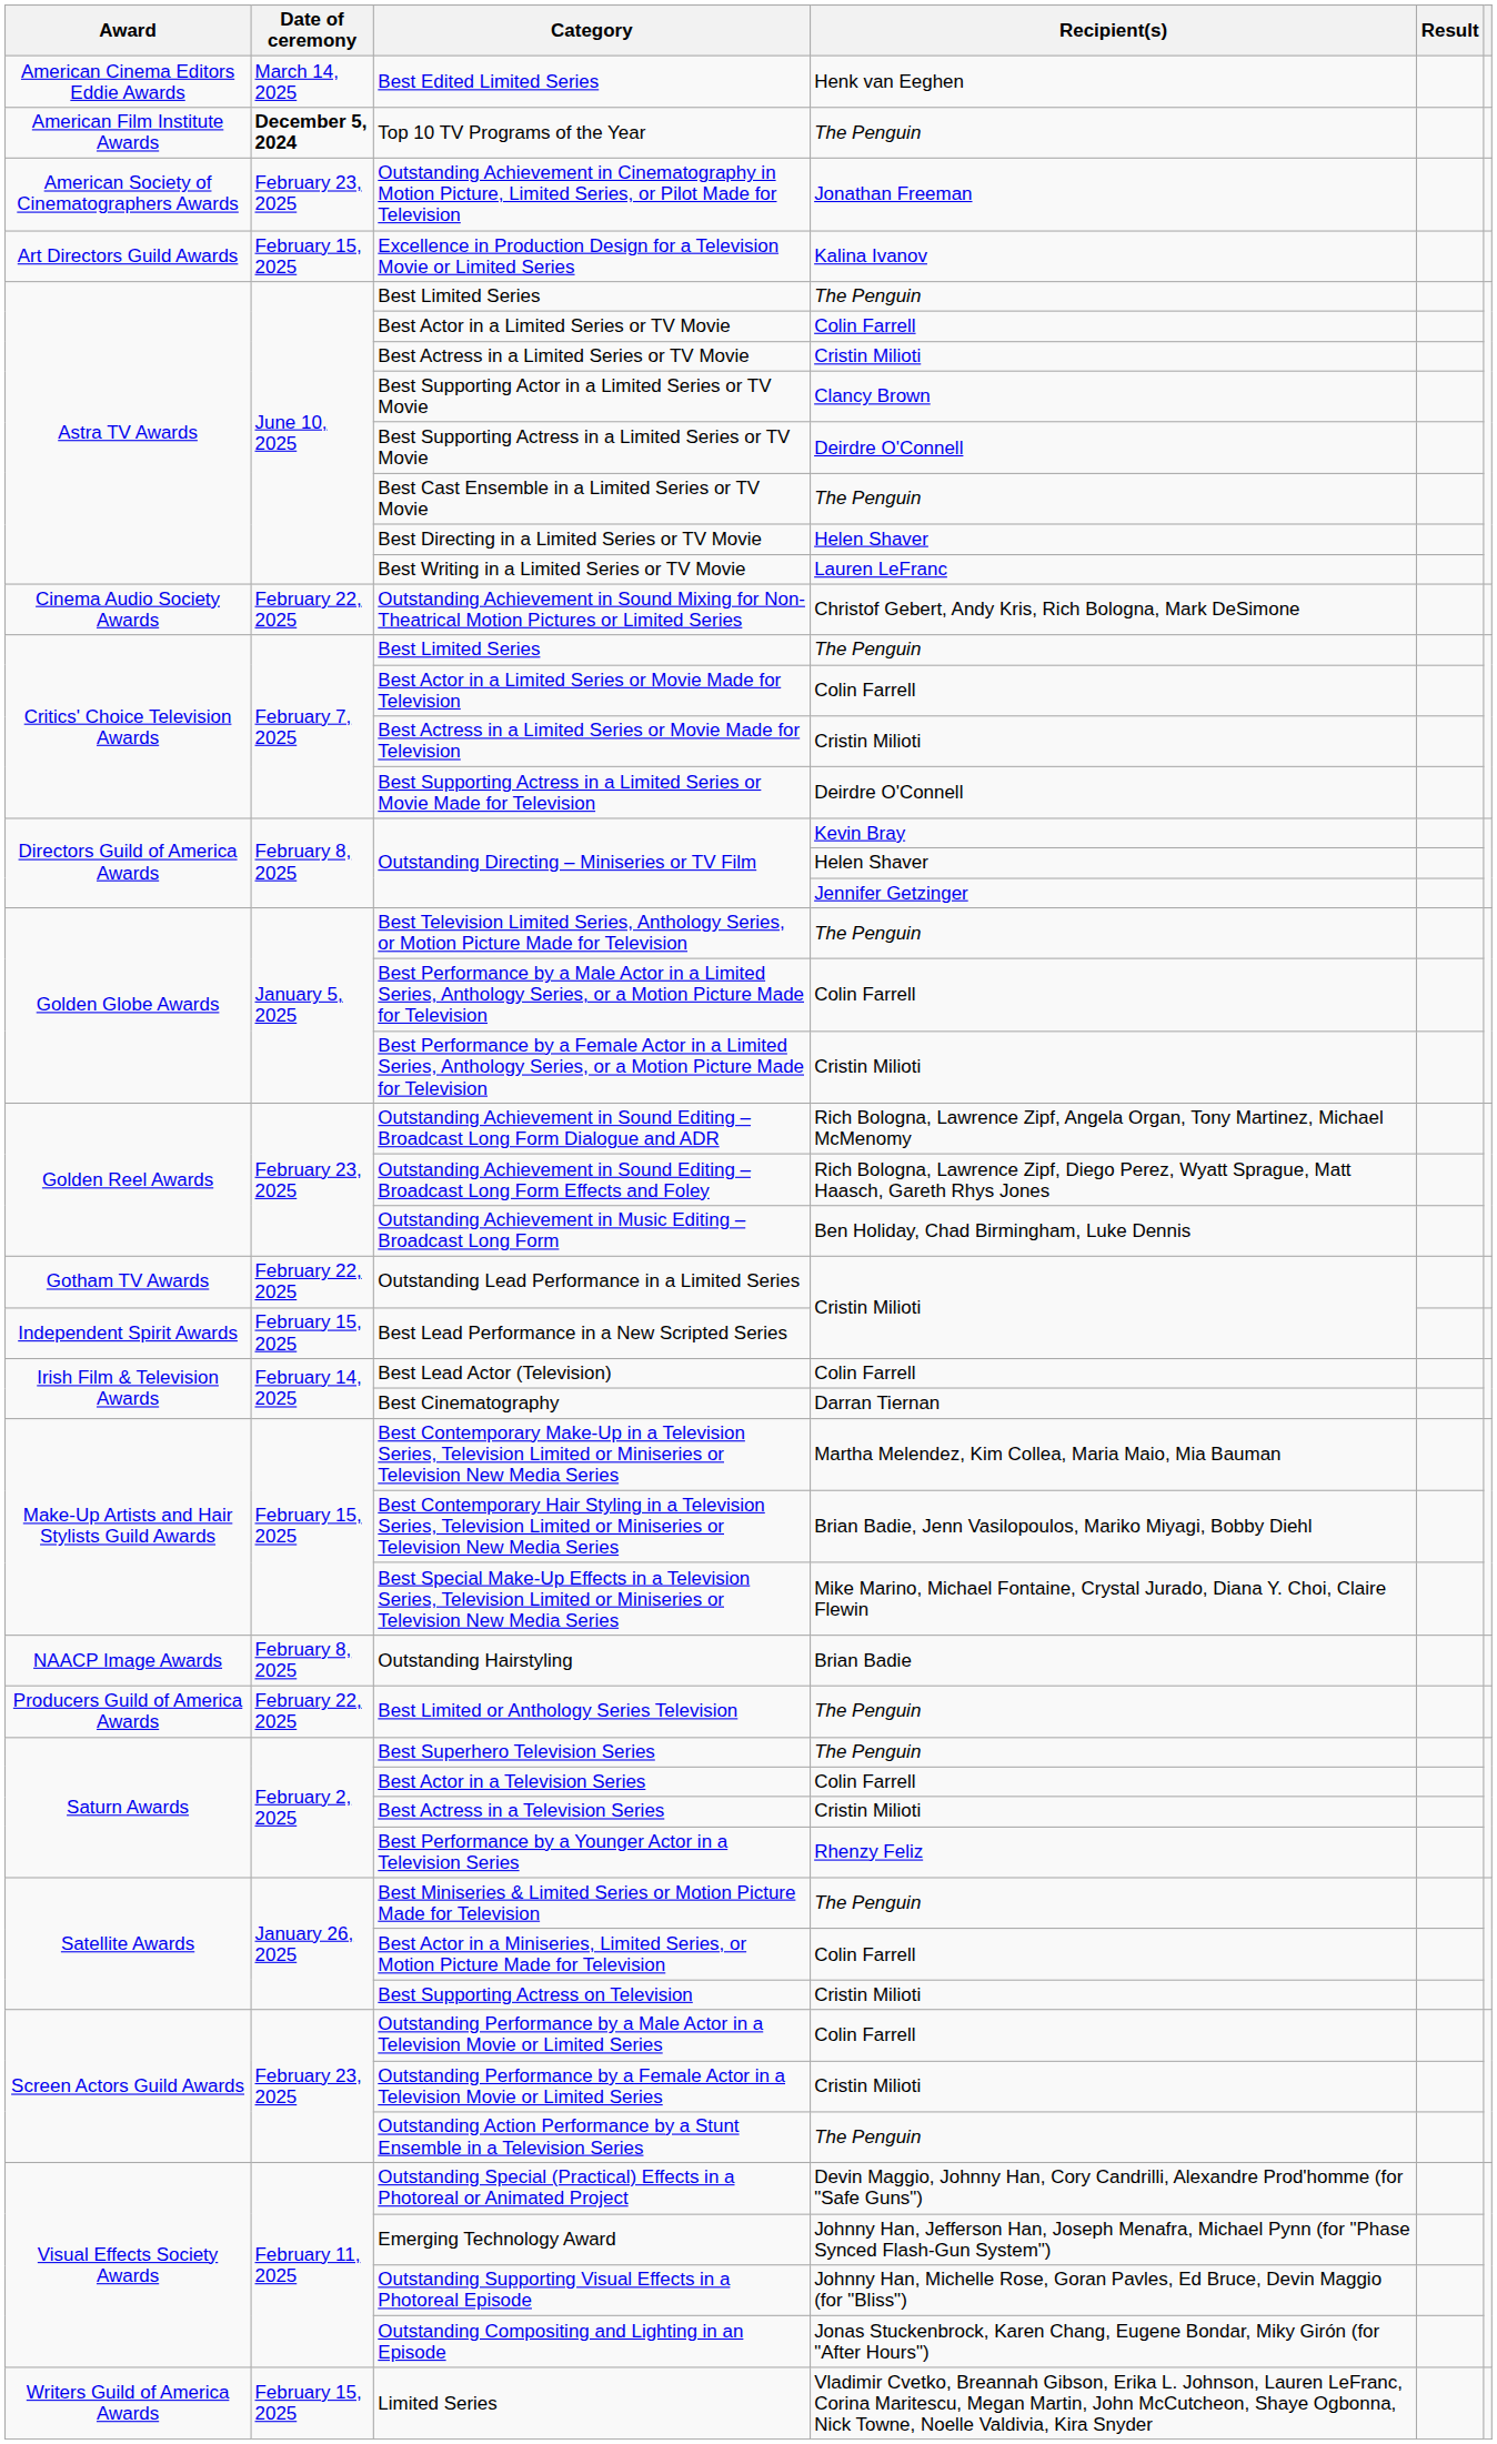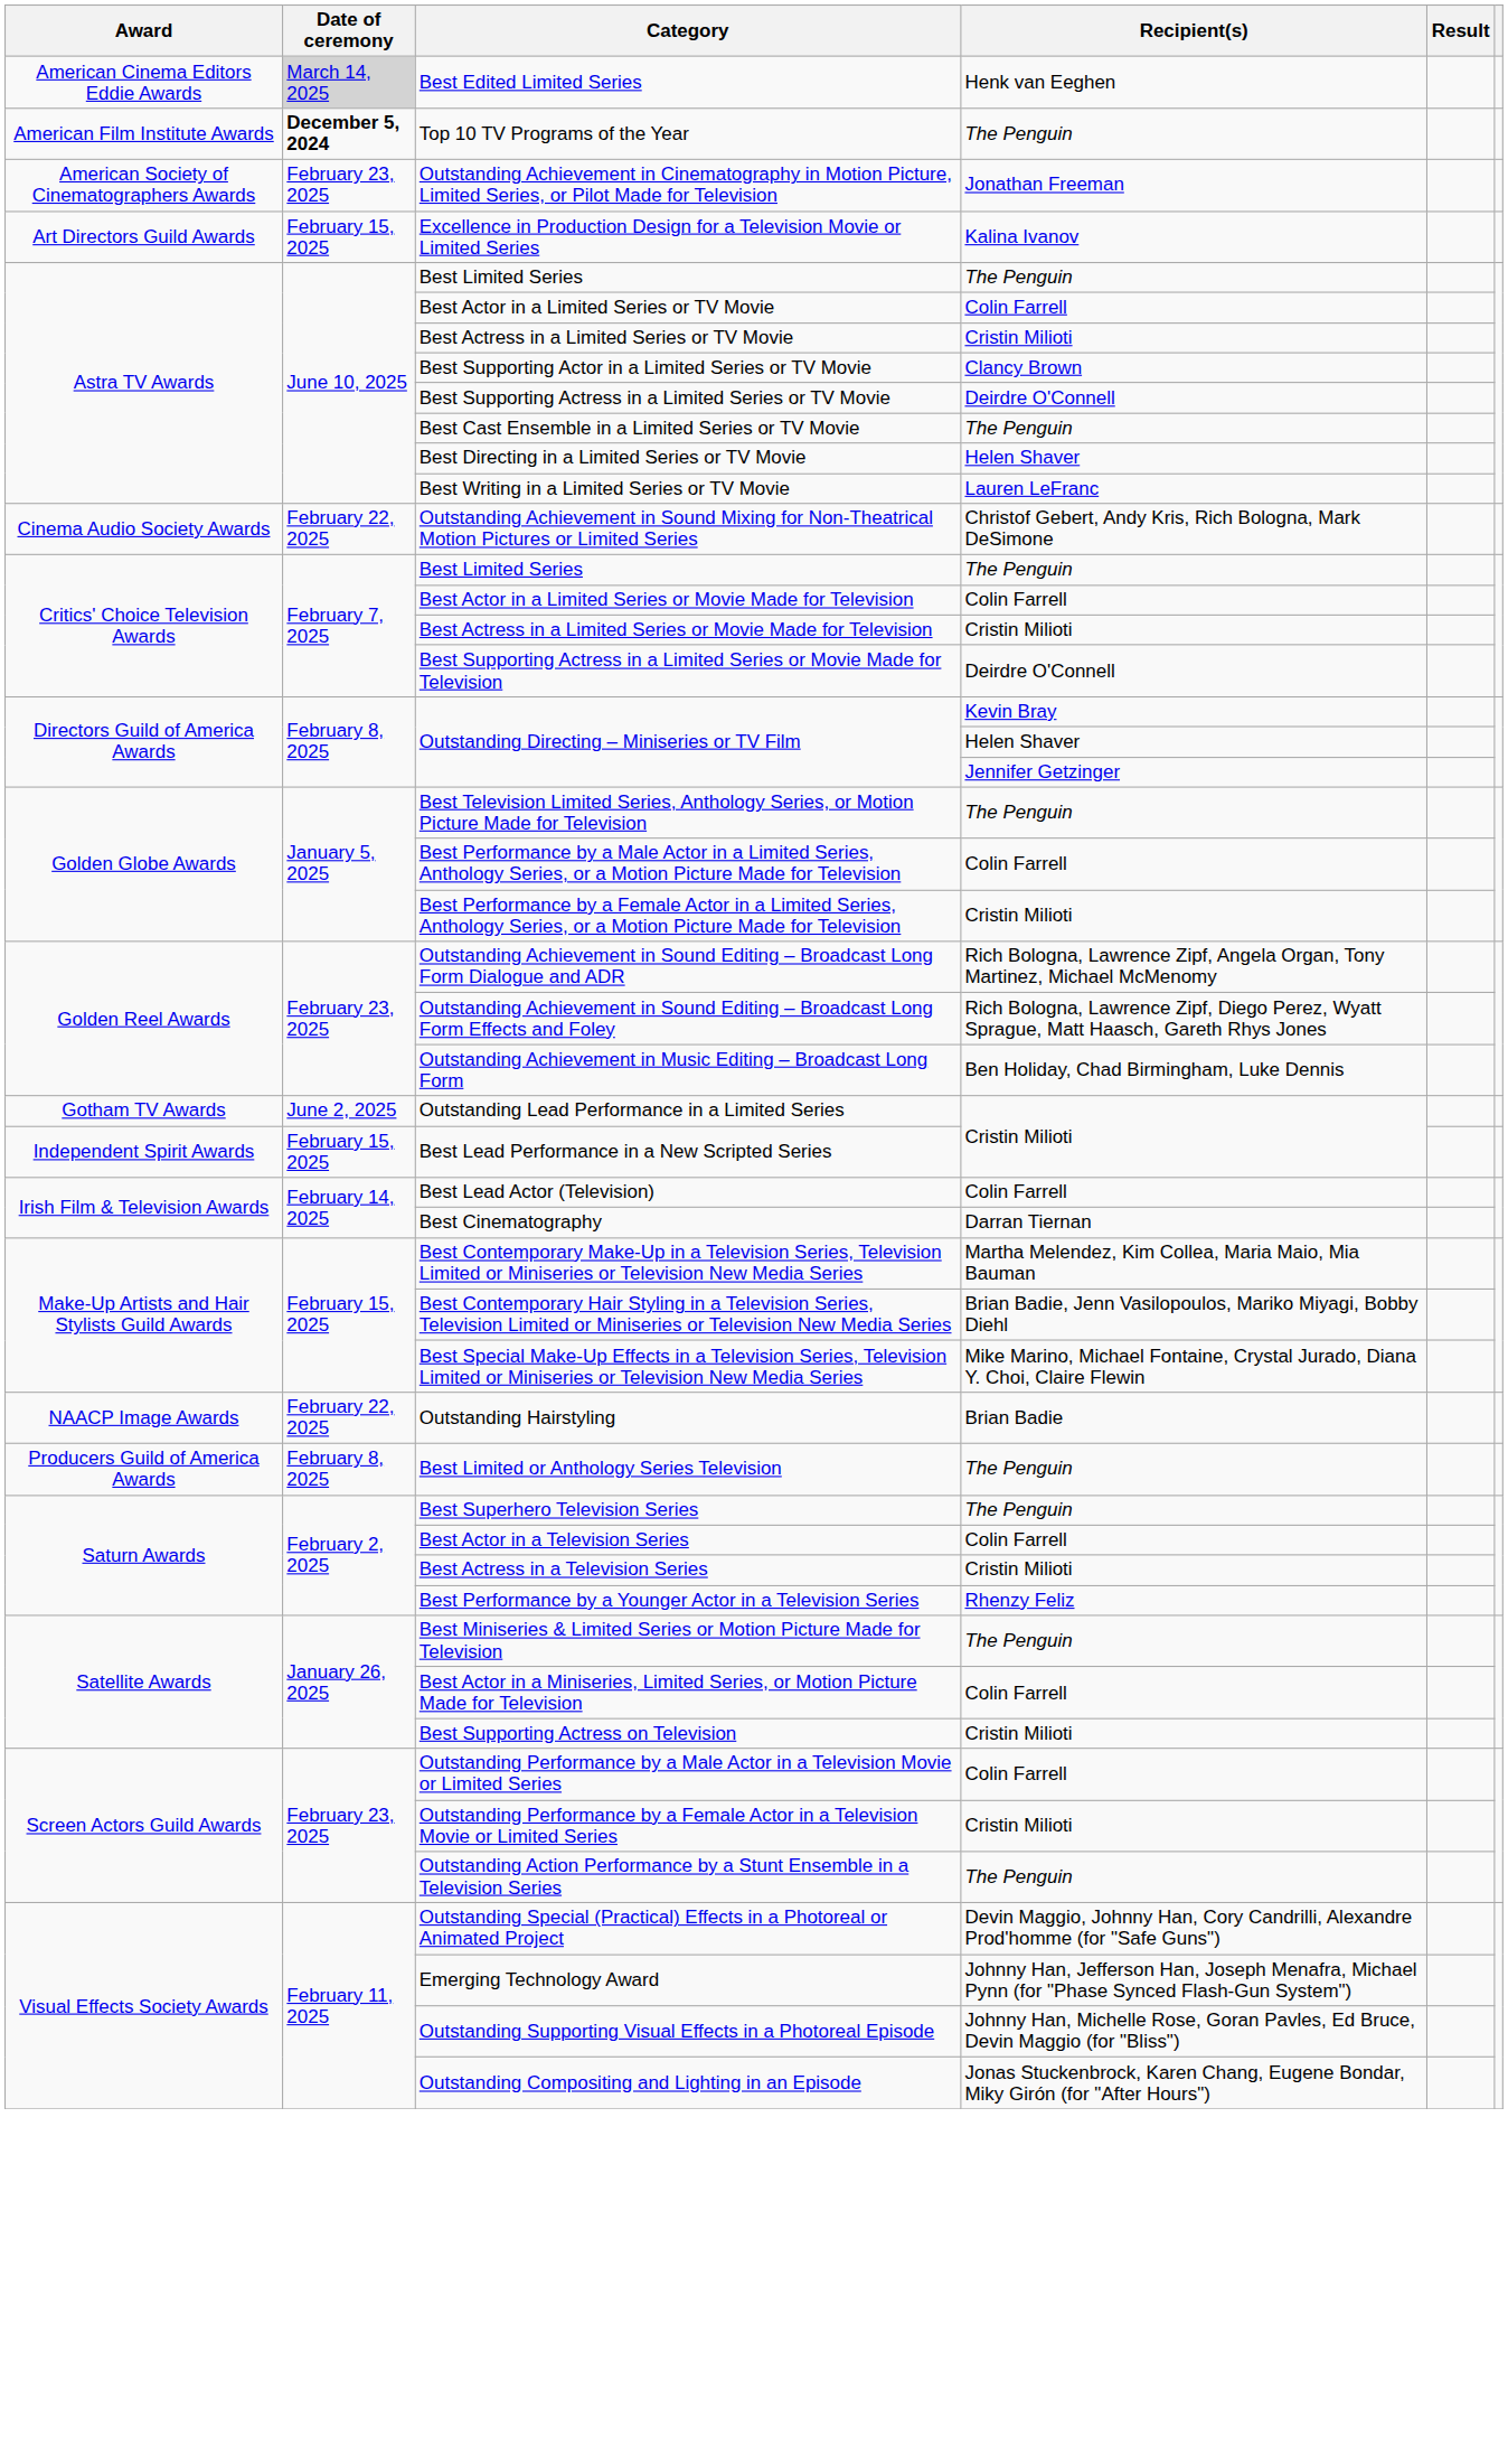 <table class="wikitable sortable plainrowheaders" style="width: 100%;">
 <tr>
 <th scope="col">Award</th>
 <th scope="col">Date of ceremony</th>
 <th scope="col">Category</th>
 <th scope="col">Recipient(s)</th>
 <th scope="col">Result</th>
 <th scope="col" class="unsortable"></th>
 </tr>
 <tr>
 <td align="center"><a href='#'>American Cinema Editors Eddie Awards</a></td>
-<td><a href='#'>March 14, 2025</a></td>
+<td style="background: lightgrey;"><a href='#'>March 14, 2025</a></td>
 <td><a href='#'>Best Edited Limited Series</a></td>
 <td>Henk van Eeghen </td>
 <td></td>
 <td align="center"></td>
 </tr>
 <tr>
 <td align="center"><a href='#'>American Film Institute Awards</a></td>
 <td><strong>December 5, 2024</strong></td>
 <td>Top 10 TV Programs of the Year</td>
 <td><em>The Penguin</em></td>
 <td></td>
 <td align="center"></td>
 </tr>
 <tr>
 <td align="center"><a href='#'>American Society of Cinematographers Awards</a></td>
 <td><a href='#'>February 23, 2025</a></td>
 <td><a href='#'>Outstanding Achievement in Cinematography in Motion Picture, Limited Series, or Pilot Made for Television</a></td>
 <td><a href='#'>Jonathan Freeman</a> </td>
 <td></td>
 <td align="center"></td>
 </tr>
 <tr>
 <td align="center"><a href='#'>Art Directors Guild Awards</a></td>
 <td><a href='#'>February 15, 2025</a></td>
 <td><a href='#'>Excellence in Production Design for a Television Movie or Limited Series</a></td>
 <td><a href='#'>Kalina Ivanov</a></td>
 <td></td>
 <td align="center"></td>
 </tr>
 <tr>
 <td align="center" rowspan="8"><a href='#'>Astra TV Awards</a></td>
 <td rowspan="8"><a href='#'>June 10, 2025</a></td>
 <td>Best Limited Series</td>
 <td><em>The Penguin</em></td>
 <td></td>
 <td align="center" rowspan="8"></td>
 </tr>
 <tr>
 <td>Best Actor in a Limited Series or TV Movie</td>
 <td><a href='#'>Colin Farrell</a></td>
 <td></td>
 </tr>
 <tr>
 <td>Best Actress in a Limited Series or TV Movie</td>
 <td><a href='#'>Cristin Milioti</a></td>
 <td></td>
 </tr>
 <tr>
 <td>Best Supporting Actor in a Limited Series or TV Movie</td>
 <td><a href='#'>Clancy Brown</a></td>
 <td></td>
 </tr>
 <tr>
 <td>Best Supporting Actress in a Limited Series or TV Movie</td>
 <td><a href='#'>Deirdre O'Connell</a></td>
 <td></td>
 </tr>
 <tr>
 <td>Best Cast Ensemble in a Limited Series or TV Movie</td>
 <td><em>The Penguin</em></td>
 <td></td>
 </tr>
 <tr>
 <td>Best Directing in a Limited Series or TV Movie</td>
 <td><a href='#'>Helen Shaver</a> </td>
 <td></td>
 </tr>
 <tr>
 <td>Best Writing in a Limited Series or TV Movie</td>
 <td><a href='#'>Lauren LeFranc</a> </td>
 <td></td>
 </tr>
 <tr>
 <td align="center"><a href='#'>Cinema Audio Society Awards</a></td>
 <td><a href='#'>February 22, 2025</a></td>
 <td><a href='#'>Outstanding Achievement in Sound Mixing for Non-Theatrical Motion Pictures or Limited Series</a></td>
 <td>Christof Gebert, Andy Kris, Rich Bologna, Mark DeSimone </td>
 <td></td>
 <td align="center"><br></td>
 </tr>
 <tr>
 <td align="center" rowspan="4"><a href='#'>Critics' Choice Television Awards</a></td>
 <td rowspan="4"><a href='#'>February 7, 2025</a></td>
 <td><a href='#'>Best Limited Series</a></td>
 <td><em>The Penguin</em></td>
 <td></td>
 <td align="center" rowspan="4"></td>
 </tr>
 <tr>
 <td><a href='#'>Best Actor in a Limited Series or Movie Made for Television</a></td>
 <td>Colin Farrell</td>
 <td></td>
 </tr>
 <tr>
 <td><a href='#'>Best Actress in a Limited Series or Movie Made for Television</a></td>
 <td>Cristin Milioti</td>
 <td></td>
 </tr>
 <tr>
 <td><a href='#'>Best Supporting Actress in a Limited Series or Movie Made for Television</a></td>
 <td>Deirdre O'Connell</td>
 <td></td>
 </tr>
 <tr>
 <td align="center" rowspan="3"><a href='#'>Directors Guild of America Awards</a></td>
 <td rowspan="3"><a href='#'>February 8, 2025</a></td>
 <td rowspan="3"><a href='#'>Outstanding Directing – Miniseries or TV Film</a></td>
 <td><a href='#'>Kevin Bray</a> </td>
 <td></td>
 <td align="center" rowspan="3"></td>
 </tr>
 <tr>
 <td>Helen Shaver </td>
 <td></td>
 </tr>
 <tr>
 <td><a href='#'>Jennifer Getzinger</a> </td>
 <td></td>
 </tr>
 <tr>
 <td align="center" rowspan="3"><a href='#'>Golden Globe Awards</a></td>
 <td rowspan="3"><a href='#'>January 5, 2025</a></td>
 <td><a href='#'>Best Television Limited Series, Anthology Series, or Motion Picture Made for Television</a></td>
 <td><em>The Penguin</em></td>
 <td></td>
 <td align="center" rowspan="3"></td>
 </tr>
 <tr>
 <td><a href='#'>Best Performance by a Male Actor in a Limited Series, Anthology Series, or a Motion Picture Made for Television</a></td>
 <td>Colin Farrell</td>
 <td></td>
 </tr>
 <tr>
 <td><a href='#'> Best Performance by a Female Actor in a Limited Series, Anthology Series, or a Motion Picture Made for Television</a></td>
 <td>Cristin Milioti</td>
 <td></td>
 </tr>
 <tr>
 <td align="center" rowspan="3"><a href='#'>Golden Reel Awards</a></td>
 <td rowspan="3"><a href='#'>February 23, 2025</a></td>
 <td><a href='#'>Outstanding Achievement in Sound Editing – Broadcast Long Form Dialogue and ADR</a></td>
 <td>Rich Bologna, Lawrence Zipf, Angela Organ, Tony Martinez, Michael McMenomy </td>
 <td></td>
 <td align="center" rowspan="3"></td>
 </tr>
 <tr>
 <td><a href='#'>Outstanding Achievement in Sound Editing – Broadcast Long Form Effects and Foley</a></td>
 <td>Rich Bologna, Lawrence Zipf, Diego Perez, Wyatt Sprague, Matt Haasch, Gareth Rhys Jones </td>
 <td></td>
 </tr>
 <tr>
 <td><a href='#'>Outstanding Achievement in Music Editing – Broadcast Long Form</a></td>
 <td>Ben Holiday, Chad Birmingham, Luke Dennis </td>
 <td></td>
 </tr>
 <tr>
 <td align="center"><a href='#'>Gotham TV Awards</a></td>
-<td><a href='#'>February 22, 2025</a></td>
+<td><a href='#'>June 2, 2025</a></td>
 <td>Outstanding Lead Performance in a Limited Series</td>
 <td rowspan="2">Cristin Milioti</td>
 <td></td>
 <td align="center"></td>
 </tr>
 <tr>
 <td align="center"><a href='#'>Independent Spirit Awards</a></td>
 <td><a href='#'>February 15, 2025</a></td>
 <td>Best Lead Performance in a New Scripted Series</td>
 <td></td>
 <td align="center"></td>
 </tr>
 <tr>
 <td align="center" rowspan="2"><a href='#'>Irish Film & Television Awards</a></td>
 <td rowspan="2"><a href='#'>February 14, 2025</a></td>
 <td>Best Lead Actor (Television)</td>
 <td>Colin Farrell</td>
 <td></td>
 <td align="center" rowspan="2"></td>
 </tr>
 <tr>
 <td>Best Cinematography</td>
 <td>Darran Tiernan</td>
 <td></td>
 </tr>
 <tr>
 <td align="center" rowspan="3"><a href='#'>Make-Up Artists and Hair Stylists Guild Awards</a></td>
 <td rowspan="3"><a href='#'>February 15, 2025</a></td>
 <td><a href='#'>Best Contemporary Make-Up in a Television Series, Television Limited or Miniseries or Television New Media Series</a></td>
 <td>Martha Melendez, Kim Collea, Maria Maio, Mia Bauman</td>
 <td></td>
 <td align="center" rowspan="3"></td>
 </tr>
 <tr>
 <td><a href='#'>Best Contemporary Hair Styling in a Television Series, Television Limited or Miniseries or Television New Media Series</a></td>
 <td>Brian Badie, Jenn Vasilopoulos, Mariko Miyagi, Bobby Diehl</td>
 <td></td>
 </tr>
 <tr>
 <td><a href='#'>Best Special Make-Up Effects in a Television Series, Television Limited or Miniseries or Television New Media Series</a></td>
 <td>Mike Marino, Michael Fontaine, Crystal Jurado, Diana Y. Choi, Claire Flewin</td>
 <td></td>
 </tr>
 <tr>
 <td align="center"><a href='#'>NAACP Image Awards</a></td>
-<td><a href='#'>February 8, 2025</a></td>
+<td><a href='#'>February 22, 2025</a></td>
 <td>Outstanding Hairstyling</td>
 <td>Brian Badie</td>
 <td></td>
 <td align="center"></td>
 </tr>
 <tr>
 <td align="center"><a href='#'>Producers Guild of America Awards</a></td>
-<td><a href='#'>February 22, 2025</a></td>
+<td><a href='#'>February 8, 2025</a></td>
 <td><a href='#'>Best Limited or Anthology Series Television</a></td>
 <td><em>The Penguin</em></td>
 <td></td>
 <td align="center"></td>
 </tr>
 <tr>
 <td align="center" rowspan="4"><a href='#'>Saturn Awards</a></td>
 <td rowspan="4"><a href='#'>February 2, 2025</a></td>
 <td><a href='#'>Best Superhero Television Series</a></td>
 <td><em>The Penguin</em></td>
 <td></td>
 <td align="center" rowspan="4"></td>
 </tr>
 <tr>
 <td><a href='#'>Best Actor in a Television Series</a></td>
 <td>Colin Farrell</td>
 <td></td>
 </tr>
 <tr>
 <td><a href='#'>Best Actress in a Television Series</a></td>
 <td>Cristin Milioti</td>
 <td></td>
 </tr>
 <tr>
 <td><a href='#'>Best Performance by a Younger Actor in a Television Series</a></td>
 <td><a href='#'>Rhenzy Feliz</a></td>
 <td></td>
 </tr>
 <tr>
 <td align="center" rowspan="3"><a href='#'>Satellite Awards</a></td>
 <td rowspan="3"><a href='#'>January 26, 2025</a></td>
 <td><a href='#'>Best Miniseries & Limited Series or Motion Picture Made for Television</a></td>
 <td><em>The Penguin</em></td>
 <td></td>
 <td align="center" rowspan="3"></td>
 </tr>
 <tr>
 <td><a href='#'>Best Actor in a Miniseries, Limited Series, or Motion Picture Made for Television</a></td>
 <td>Colin Farrell</td>
 <td></td>
 </tr>
 <tr>
 <td><a href='#'>Best Supporting Actress on Television</a></td>
 <td>Cristin Milioti</td>
 <td></td>
 </tr>
 <tr>
 <td align="center" rowspan="3"><a href='#'>Screen Actors Guild Awards</a></td>
 <td rowspan="3"><a href='#'>February 23, 2025</a></td>
 <td><a href='#'>Outstanding Performance by a Male Actor in a Television Movie or Limited Series</a></td>
 <td>Colin Farrell</td>
 <td></td>
 <td align="center" rowspan="3"></td>
 </tr>
 <tr>
 <td><a href='#'>Outstanding Performance by a Female Actor in a Television Movie or Limited Series</a></td>
 <td>Cristin Milioti</td>
 <td></td>
 </tr>
 <tr>
 <td><a href='#'>Outstanding Action Performance by a Stunt Ensemble in a Television Series</a></td>
 <td><em>The Penguin</em></td>
 <td></td>
 </tr>
 <tr>
 <td align="center" rowspan="4"><a href='#'>Visual Effects Society Awards</a></td>
 <td rowspan="4"><a href='#'>February 11, 2025</a></td>
 <td><a href='#'>Outstanding Special (Practical) Effects in a Photoreal or Animated Project</a></td>
 <td>Devin Maggio, Johnny Han, Cory Candrilli, Alexandre Prod'homme  (for "Safe Guns")</td>
 <td></td>
 <td align="center" rowspan="4"></td>
 </tr>
 <tr>
 <td>Emerging Technology Award</td>
 <td>Johnny Han, Jefferson Han, Joseph Menafra, Michael Pynn (for "Phase Synced Flash-Gun System")</td>
 <td></td>
 </tr>
 <tr>
 <td><a href='#'>Outstanding Supporting Visual Effects in a Photoreal Episode</a></td>
 <td>Johnny Han, Michelle Rose, Goran Pavles, Ed Bruce, Devin Maggio  (for "Bliss")</td>
 <td></td>
 </tr>
 <tr>
 <td><a href='#'>Outstanding Compositing and Lighting in an Episode</a></td>
 <td>Jonas Stuckenbrock, Karen Chang, Eugene Bondar, Miky Girón (for "After Hours")</td>
 <td></td>
 </tr>
-<tr>
-<td align="center"><a href='#'>Writers Guild of America Awards</a></td>
-<td><a href='#'>February 15, 2025</a></td>
-<td>Limited Series</td>
-<td>Vladimir Cvetko, Breannah Gibson, Erika L. Johnson, Lauren LeFranc, Corina Maritescu, Megan Martin, John McCutcheon, Shaye Ogbonna, Nick Towne, Noelle Valdivia, Kira Snyder</td>
-<td></td>
-<td align="center"></td>
-</tr>
 </table>
